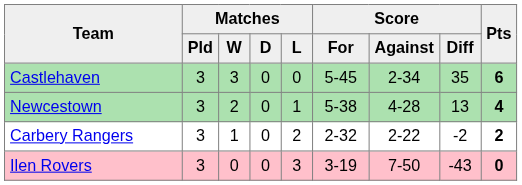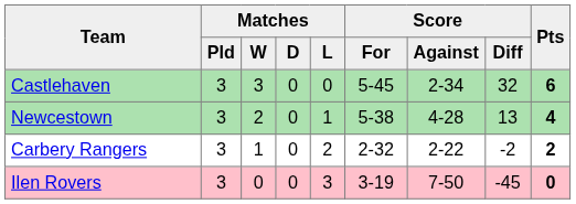 <table style=border-collapse:collapse border=1 cellspacing=0 cellpadding=5>
 <tr align=center bgcolor=#efefef>
 <th rowspan=2 width=165>Team</th>
 <th colspan=4>Matches</th>
 <th colspan=3>Score</th>
 <th rowspan=2width=20>Pts</th>
 </tr>
 <tr align=center bgcolor=#efefef>
 <th width=20>Pld</th>
 <th width=20>W</th>
 <th width=20>D</th>
 <th width=20>L</th>
 <th width=45>For</th>
 <th width=45>Against</th>
 <th width=30>Diff</th>
 </tr>
 <tr align=center  style="background:#ACE1AF;">
 <td style="text-align:left;"><a href='#'>Castlehaven</a></td>
 <td>3</td>
 <td>3</td>
 <td>0</td>
 <td>0</td>
 <td>5-45</td>
 <td>2-34</td>
-<td>35</td>
+<td>32</td>
 <td><strong>6</strong></td>
 </tr>
 <tr align=center style="background:#ACE1AF;">
 <td style="text-align:left;"><a href='#'>Newcestown</a></td>
 <td>3</td>
 <td>2</td>
 <td>0</td>
 <td>1</td>
 <td>5-38</td>
 <td>4-28</td>
 <td>13</td>
 <td><strong>4</strong></td>
 </tr>
 <tr align=center>
 <td style="text-align:left;"><a href='#'>Carbery Rangers</a></td>
 <td>3</td>
 <td>1</td>
 <td>0</td>
 <td>2</td>
 <td>2-32</td>
 <td>2-22</td>
 <td>-2</td>
 <td><strong>2</strong></td>
 </tr>
 <tr align=center style="background:#FFC0CB;">
 <td style="text-align:left;"><a href='#'>Ilen Rovers</a></td>
 <td>3</td>
 <td>0</td>
 <td>0</td>
 <td>3</td>
 <td>3-19</td>
 <td>7-50</td>
-<td>-43</td>
+<td>-45</td>
 <td><strong>0</strong></td>
 </tr>
 </table>
